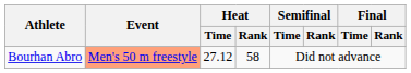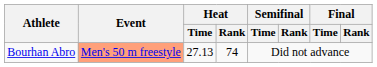 <table class=wikitable style="font-size:90%">
 <tr>
 <th rowspan="2">Athlete</th>
 <th rowspan="2">Event</th>
 <th colspan="2">Heat</th>
 <th colspan="2">Semifinal</th>
 <th colspan="2">Final</th>
 </tr>
 <tr style="font-size:95%">
 <th>Time</th>
 <th>Rank</th>
 <th>Time</th>
 <th>Rank</th>
 <th>Time</th>
 <th>Rank</th>
 </tr>
 <tr align=center>
 <td align=left><a href='#'>Bourhan Abro</a></td>
 <td align=left style="background: lightsalmon;"><a href='#'>Men's 50 m freestyle</a></td>
-<td>27.12</td>
-<td>58</td>
+<td>27.13</td>
+<td>74</td>
 <td colspan=4>Did not advance</td>
 </tr>
 </table>
